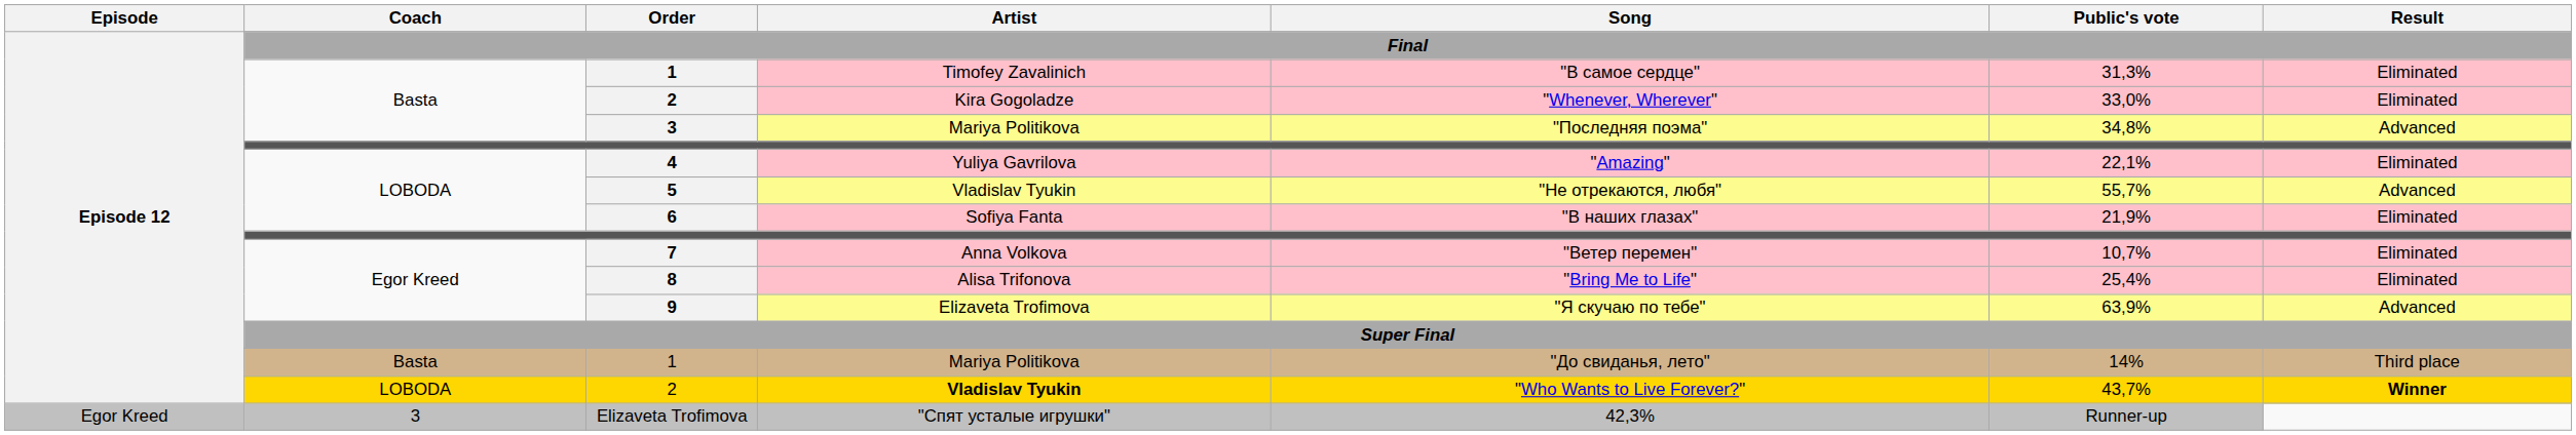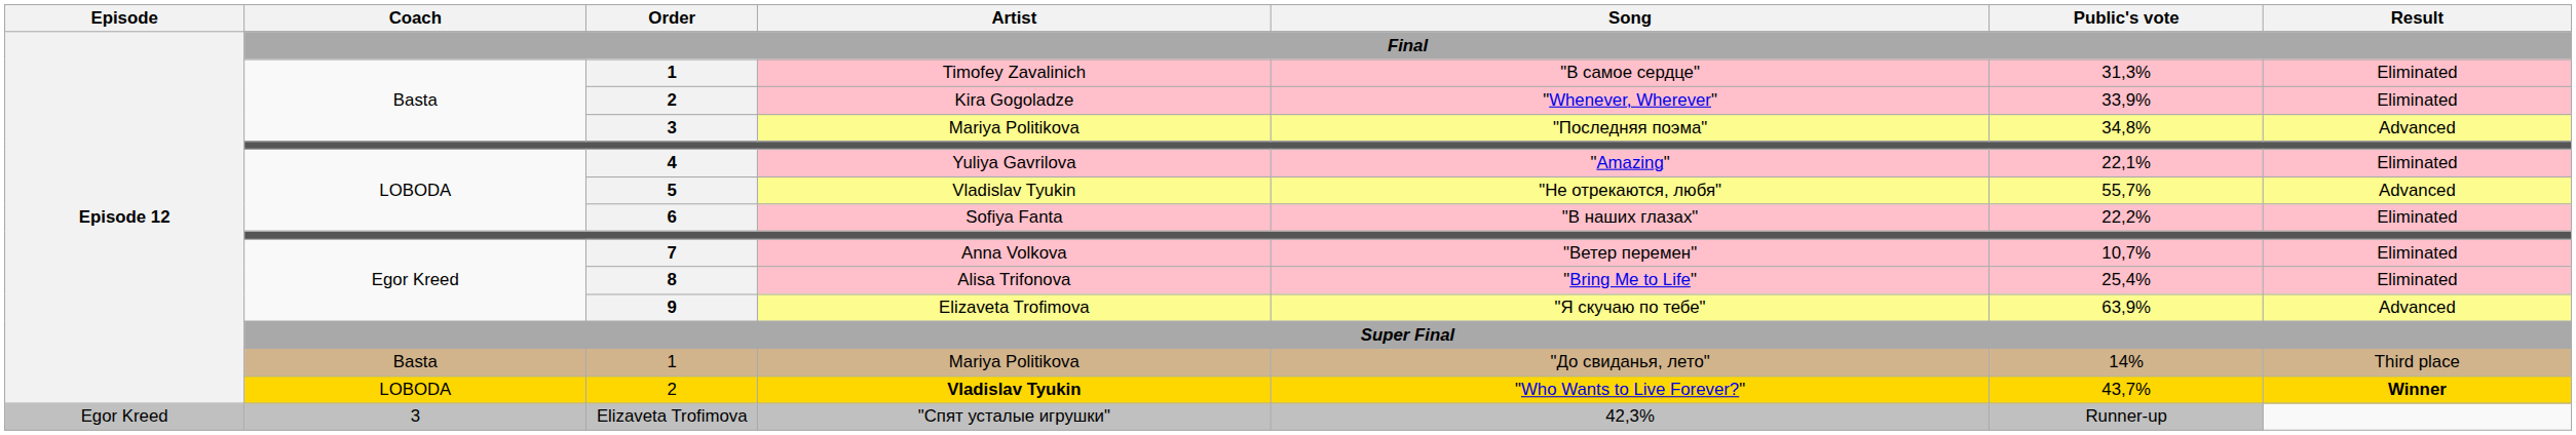 <table class="wikitable" style="text-align:center; width:120%;">
 <tr>
 <th style="width:07%;">Episode</th>
 <th style="width:10%;">Coach</th>
 <th style="width:05%;">Order</th>
 <th style="width:15%;">Artist</th>
 <th style="width:21%;">Song</th>
 <th style="width:08%;">Public's vote</th>
 <th style="width:09%;">Result</th>
 </tr>
 <tr>
 <th rowspan=17 scope="row">Episode 12 <br> </th>
 </tr>
 <tr>
 <td colspan=6 style = "background: darkgray"><strong><em>Final</em></strong></td>
 </tr>
 <tr>
 <td rowspan=3>Basta</td>
 <th>1</th>
 <td style="background:pink;">Timofey Zavalinich</td>
 <td style="background:pink;">"В самое сердце"</td>
 <td style="background:pink;">31,3%</td>
 <td style="background:pink;">Eliminated</td>
 </tr>
 <tr>
 <th>2</th>
 <td style="background:pink;">Kira Gogoladze</td>
 <td style="background:pink;">"<a href='#'>Whenever, Wherever</a>"</td>
-<td style="background:pink;">33,0%</td>
+<td style="background:pink;">33,9%</td>
 <td style="background:pink;">Eliminated</td>
 </tr>
 <tr>
 <th>3</th>
 <td style="background:#fdfc8f;">Mariya Politikova</td>
 <td style="background:#fdfc8f;">"Последняя поэма"</td>
 <td style="background:#fdfc8f;">34,8%</td>
 <td style="background:#fdfc8f;">Advanced</td>
 </tr>
 <tr>
 <td colspan=6 style="background:#555555;"></td>
 </tr>
 <tr>
 <td rowspan=3>LOBODA</td>
 <th>4</th>
 <td style="background:pink;">Yuliya Gavrilova</td>
 <td style="background:pink;">"<a href='#'>Amazing</a>"</td>
 <td style="background:pink;">22,1%</td>
 <td style="background:pink;">Eliminated</td>
 </tr>
 <tr>
 <th>5</th>
 <td style="background:#fdfc8f;">Vladislav Tyukin</td>
 <td style="background:#fdfc8f;">"Не отрекаются, любя"</td>
 <td style="background:#fdfc8f;">55,7%</td>
 <td style="background:#fdfc8f;">Advanced</td>
 </tr>
 <tr>
 <th>6</th>
 <td style="background:pink;">Sofiya Fanta</td>
 <td style="background:pink;">"В наших глазах"</td>
-<td style="background:pink;">21,9%</td>
+<td style="background:pink;">22,2%</td>
 <td style="background:pink;">Eliminated</td>
 </tr>
 <tr>
 <td colspan=6 style="background:#555555;"></td>
 </tr>
 <tr>
 <td rowspan=3>Egor Kreed</td>
 <th>7</th>
 <td style="background:pink;">Anna Volkova</td>
 <td style="background:pink;">"Ветер перемен"</td>
 <td style="background:pink;">10,7%</td>
 <td style="background:pink;">Eliminated</td>
 </tr>
 <tr>
 <th>8</th>
 <td style="background:pink;">Alisa Trifonova</td>
 <td style="background:pink;">"<a href='#'>Bring Me to Life</a>"</td>
 <td style="background:pink;">25,4%</td>
 <td style="background:pink;">Eliminated</td>
 </tr>
 <tr>
 <th>9</th>
 <td style="background:#fdfc8f;">Elizaveta Trofimova</td>
 <td style="background:#fdfc8f;">"Я скучаю по тебе"</td>
 <td style="background:#fdfc8f;">63,9%</td>
 <td style="background:#fdfc8f;">Advanced</td>
 </tr>
 <tr>
 <td colspan = 6 style = "background: darkgray"><strong><em>Super Final</em></strong></td>
 </tr>
 <tr>
 </tr>
 <tr bgcolor="tan">
 <td>Basta</td>
 <td>1</td>
 <td>Mariya Politikova</td>
 <td>"До свиданья, лето"</td>
 <td>14%</td>
 <td>Third place</td>
 </tr>
 <tr bgcolor="gold">
 <td>LOBODA</td>
 <td>2</td>
 <td><strong>Vladislav Tyukin</strong></td>
 <td>"<a href='#'>Who Wants to Live Forever?</a>"</td>
 <td>43,7%</td>
 <td><strong>Winner</strong></td>
 </tr>
 <tr bgcolor="silver">
 <td>Egor Kreed</td>
 <td>3</td>
 <td>Elizaveta Trofimova</td>
 <td>"Спят усталые игрушки"</td>
 <td>42,3%</td>
 <td>Runner-up</td>
 </tr>
 </table>
